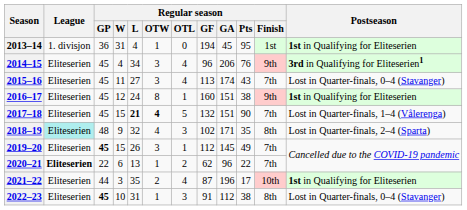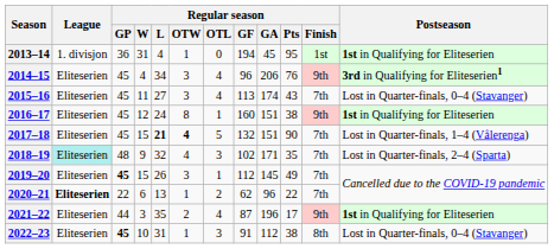 <table class="wikitable" style="text-align: center; font-size: 95%">
 <tr>
 <th rowspan="2">Season</th>
 <th rowspan="2">League</th>
 <th colspan="9">Regular season</th>
 <th rowspan="2">Postseason</th>
 </tr>
 <tr>
 <th>GP</th>
 <th>W</th>
 <th>L</th>
 <th>OTW</th>
 <th>OTL</th>
 <th>GF</th>
 <th>GA</th>
 <th>Pts</th>
 <th>Finish</th>
 </tr>
 <tr>
 <th>2013–14</th>
 <td>1. divisjon</td>
 <td>36</td>
 <td>31</td>
 <td>4</td>
 <td>1</td>
 <td>0</td>
 <td>194</td>
 <td>45</td>
 <td>95</td>
 <td bgcolor="#DDFFDD">1st</td>
 <td align="left" bgcolor="#ddffdd"><strong>1st</strong> in Qualifying for Eliteserien</td>
 </tr>
 <tr>
 <th><a href='#'>2014–15</a></th>
 <td>Eliteserien</td>
 <td>45</td>
 <td>4</td>
 <td>34</td>
 <td>3</td>
 <td>4</td>
 <td>96</td>
 <td>206</td>
 <td>76</td>
 <td bgcolor="#FFCCCC">9th</td>
 <td align="left" bgcolor="#DDFFDD"><strong>3rd</strong> in Qualifying for Eliteserien<sup><strong>1</strong></sup></td>
 </tr>
 <tr>
 <th><a href='#'>2015–16</a></th>
 <td>Eliteserien</td>
 <td>45</td>
 <td>11</td>
 <td>27</td>
 <td>3</td>
 <td>4</td>
 <td>113</td>
 <td>174</td>
 <td>43</td>
 <td>7th</td>
 <td align="left">Lost in Quarter-finals, 0–4 (<a href='#'>Stavanger</a>)</td>
 </tr>
 <tr>
 <th><a href='#'>2016–17</a></th>
 <td>Eliteserien</td>
 <td>45</td>
 <td>12</td>
 <td>24</td>
 <td>8</td>
 <td>1</td>
 <td>160</td>
 <td>151</td>
 <td>38</td>
 <td bgcolor="#FFCCCC">9th</td>
 <td align="left" bgcolor="#ddffdd"><strong>1st</strong> in Qualifying for Eliteserien</td>
 </tr>
 <tr>
 <th><a href='#'>2017–18</a></th>
 <td>Eliteserien</td>
 <td>45</td>
 <td>15</td>
 <td><strong>21</strong></td>
 <td><strong>4</strong></td>
 <td>5</td>
 <td>132</td>
 <td>151</td>
 <td>90</td>
 <td>7th</td>
 <td align="left">Lost in Quarter-finals, 1–4 (<a href='#'>Vålerenga</a>)</td>
 </tr>
 <tr>
 <th><a href='#'>2018–19</a></th>
 <td style="background: paleturquoise;">Eliteserien</td>
 <td>48</td>
 <td>9</td>
 <td>32</td>
 <td>4</td>
 <td>3</td>
 <td>102</td>
 <td>171</td>
 <td>35</td>
-<td>8th</td>
+<td>7th</td>
 <td align="left">Lost in Quarter-finals, 2–4 (<a href='#'>Sparta</a>)</td>
 </tr>
 <tr>
 <th><a href='#'>2019–20</a></th>
 <td>Eliteserien</td>
 <td><strong>45</strong></td>
 <td>15</td>
 <td>26</td>
 <td>3</td>
 <td>1</td>
 <td>112</td>
 <td>145</td>
 <td>49</td>
 <td>7th</td>
 <td align="left" rowspan="2"><em>Cancelled due to the <a href='#'>COVID-19 pandemic</a></em></td>
 </tr>
 <tr>
 <th><a href='#'>2020–21</a></th>
 <td><strong>Eliteserien</strong></td>
 <td>22</td>
 <td>6</td>
 <td>13</td>
 <td>1</td>
 <td>2</td>
 <td>62</td>
 <td>96</td>
 <td>22</td>
 <td>7th</td>
 </tr>
 <tr>
 <th><a href='#'>2021–22</a></th>
 <td>Eliteserien</td>
 <td>44</td>
 <td>3</td>
 <td>35</td>
 <td>2</td>
 <td>4</td>
 <td>87</td>
 <td>196</td>
 <td>17</td>
-<td bgcolor="#FFCCCC">10th</td>
+<td bgcolor="#FFCCCC">9th</td>
 <td align="left" bgcolor="#ddffdd"><strong>1st</strong> in Qualifying for Eliteserien</td>
 </tr>
 <tr>
 <th><a href='#'>2022–23</a></th>
 <td>Eliteserien</td>
 <td><strong>45</strong></td>
 <td>10</td>
 <td>31</td>
 <td>1</td>
 <td>3</td>
 <td>91</td>
 <td>112</td>
 <td>38</td>
 <td>8th</td>
 <td align="left">Lost in Quarter-finals, 0–4 (<a href='#'>Stavanger</a>)</td>
 </tr>
 </table>
